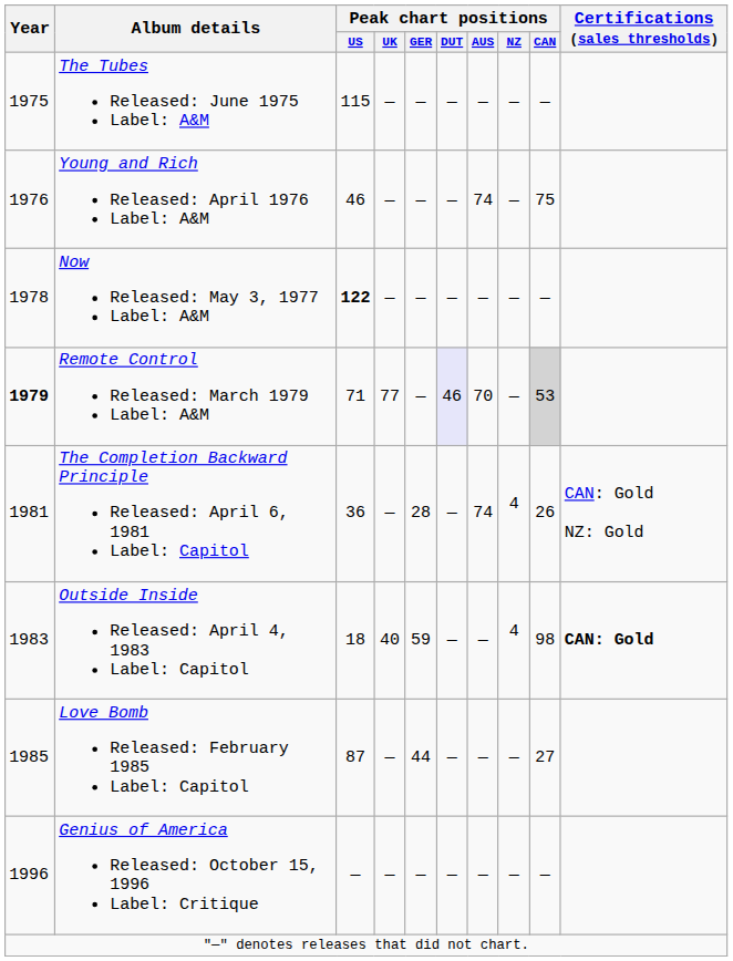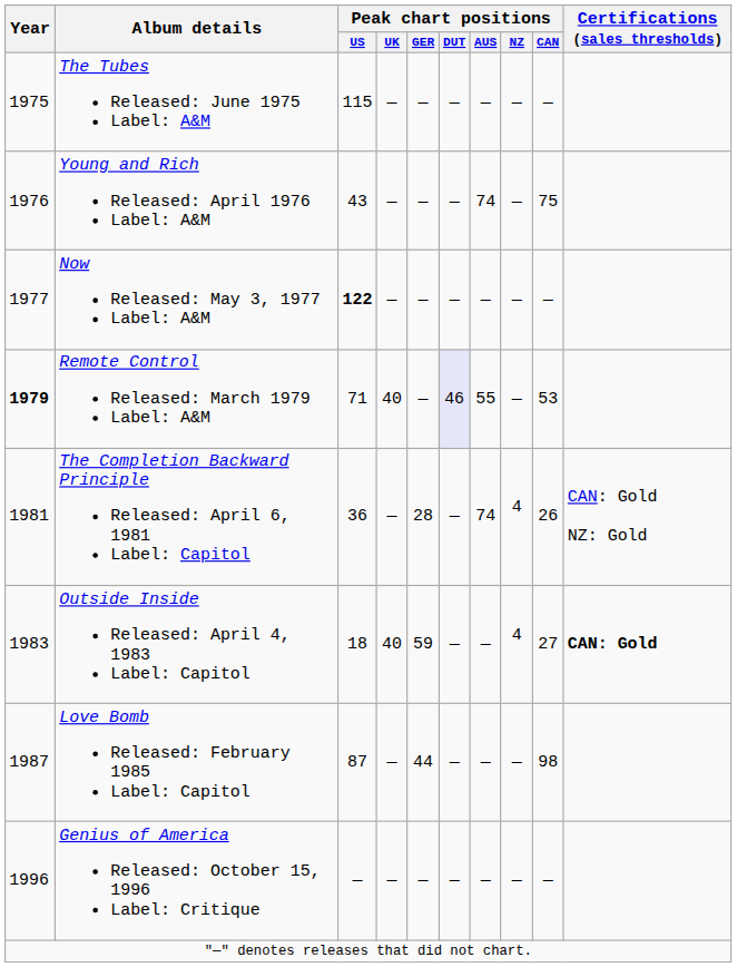 <table class="wikitable">
 <tr>
 <th rowspan="2" style="width:33px;">Year</th>
 <th rowspan="2" style="width:215px;">Album details</th>
 <th colspan="7">Peak chart positions</th>
 <th rowspan="2" style="width:125px;"><a href='#'>Certifications</a><br><small>(<a href='#'>sales thresholds</a>)</small></th>
 </tr>
 <tr>
 <th style="width:2em;font-size:75%"><a href='#'>US</a><br></th>
 <th style="width:2em;font-size:75%"><a href='#'>UK</a><br></th>
 <th style="width:2em;font-size:75%"><a href='#'>GER</a></th>
 <th style="width:2em;font-size:75%"><a href='#'>DUT</a><br></th>
 <th style="width:2em;font-size:75%"><a href='#'>AUS</a></th>
 <th style="width:2em;font-size:75%"><a href='#'>NZ</a></th>
 <th style="width:2em;font-size:75%"><a href='#'>CAN</a></th>
 </tr>
 <tr>
 <td>1975</td>
 <td><em><a href='#'>The Tubes</a></em><br><ul><li>Released: June 1975</li><li>Label: <a href='#'>A&M</a></li></ul></td>
 <td style="text-align:center;">115</td>
 <td style="text-align:center;">—</td>
 <td style="text-align:center;">—</td>
 <td style="text-align:center;">—</td>
 <td style="text-align:center;">—</td>
 <td style="text-align:center;">—</td>
 <td style="text-align:center;">—</td>
 <td></td>
 </tr>
 <tr>
 <td>1976</td>
 <td><em><a href='#'>Young and Rich</a></em><br><ul><li>Released: April 1976</li><li>Label: A&M</li></ul></td>
-<td style="text-align:center;">46</td>
+<td style="text-align:center;">43</td>
 <td style="text-align:center;">—</td>
 <td style="text-align:center;">—</td>
 <td style="text-align:center;">—</td>
 <td style="text-align:center;">74</td>
 <td style="text-align:center;">—</td>
 <td style="text-align:center;">75</td>
 <td></td>
 </tr>
 <tr>
-<td>1978</td>
+<td>1977</td>
 <td><em><a href='#'>Now</a></em><br><ul><li>Released: May 3, 1977</li><li>Label: A&M</li></ul></td>
 <td style="text-align:center;"><strong>122</strong></td>
 <td style="text-align:center;">—</td>
 <td style="text-align:center;">—</td>
 <td style="text-align:center;">—</td>
 <td style="text-align:center;">—</td>
 <td style="text-align:center;">—</td>
 <td style="text-align:center;">—</td>
 <td></td>
 </tr>
 <tr>
 <td><strong>1979</strong></td>
 <td><em><a href='#'>Remote Control</a></em><br><ul><li>Released: March 1979</li><li>Label: A&M</li></ul></td>
 <td style="text-align:center;">71</td>
-<td style="text-align:center;">77</td>
+<td style="text-align:center;">40</td>
 <td style="text-align:center;">—</td>
 <td style="background: lavender; text-align:center;">46</td>
-<td style="text-align:center;">70</td>
+<td style="text-align:center;">55</td>
 <td style="text-align:center;">—</td>
-<td style="background: lightgrey; text-align:center;">53</td>
+<td style="text-align:center;">53</td>
 <td></td>
 </tr>
 <tr>
 <td>1981</td>
 <td><em><a href='#'>The Completion Backward Principle</a></em><br><ul><li>Released: April 6, 1981</li><li>Label: <a href='#'>Capitol</a></li></ul></td>
 <td style="text-align:center;">36</td>
 <td style="text-align:center;">—</td>
 <td style="text-align:center;">28</td>
 <td style="text-align:center;">—</td>
 <td style="text-align:center;">74</td>
 <td style="text-align:center;">4<br><br></td>
 <td style="text-align:center;">26</td>
 <td><a href='#'>CAN</a>: Gold<br><br>NZ: Gold</td>
 </tr>
 <tr>
 <td>1983</td>
 <td><em><a href='#'>Outside Inside</a></em><br><ul><li>Released: April 4, 1983</li><li>Label: Capitol</li></ul></td>
 <td style="text-align:center;">18</td>
 <td style="text-align:center;">40</td>
 <td style="text-align:center;">59</td>
 <td style="text-align:center;">—</td>
 <td style="text-align:center;">—</td>
 <td style="text-align:center;">4<br><br></td>
-<td style="text-align:center;">98</td>
+<td style="text-align:center;">27</td>
 <td><strong>CAN: Gold</strong></td>
 </tr>
 <tr>
-<td>1985</td>
+<td>1987</td>
 <td><em><a href='#'>Love Bomb</a></em><br><ul><li>Released: February 1985</li><li>Label: Capitol</li></ul></td>
 <td style="text-align:center;">87</td>
 <td style="text-align:center;">—</td>
 <td style="text-align:center;">44</td>
 <td style="text-align:center;">—</td>
 <td style="text-align:center;">—</td>
 <td style="text-align:center;">—</td>
-<td style="text-align:center;">27</td>
+<td style="text-align:center;">98</td>
 <td></td>
 </tr>
 <tr>
 <td>1996</td>
 <td><em><a href='#'>Genius of America</a></em><br><ul><li>Released: October 15, 1996</li><li>Label: Critique</li></ul></td>
 <td style="text-align:center;">—</td>
 <td style="text-align:center;">—</td>
 <td style="text-align:center;">—</td>
 <td style="text-align:center;">—</td>
 <td style="text-align:center;">—</td>
 <td style="text-align:center;">—</td>
 <td style="text-align:center;">—</td>
 <td></td>
 </tr>
 <tr>
 <td colspan="11" style="text-align:center; font-size:8pt;">"—" denotes releases that did not chart.</td>
 </tr>
 </table>
